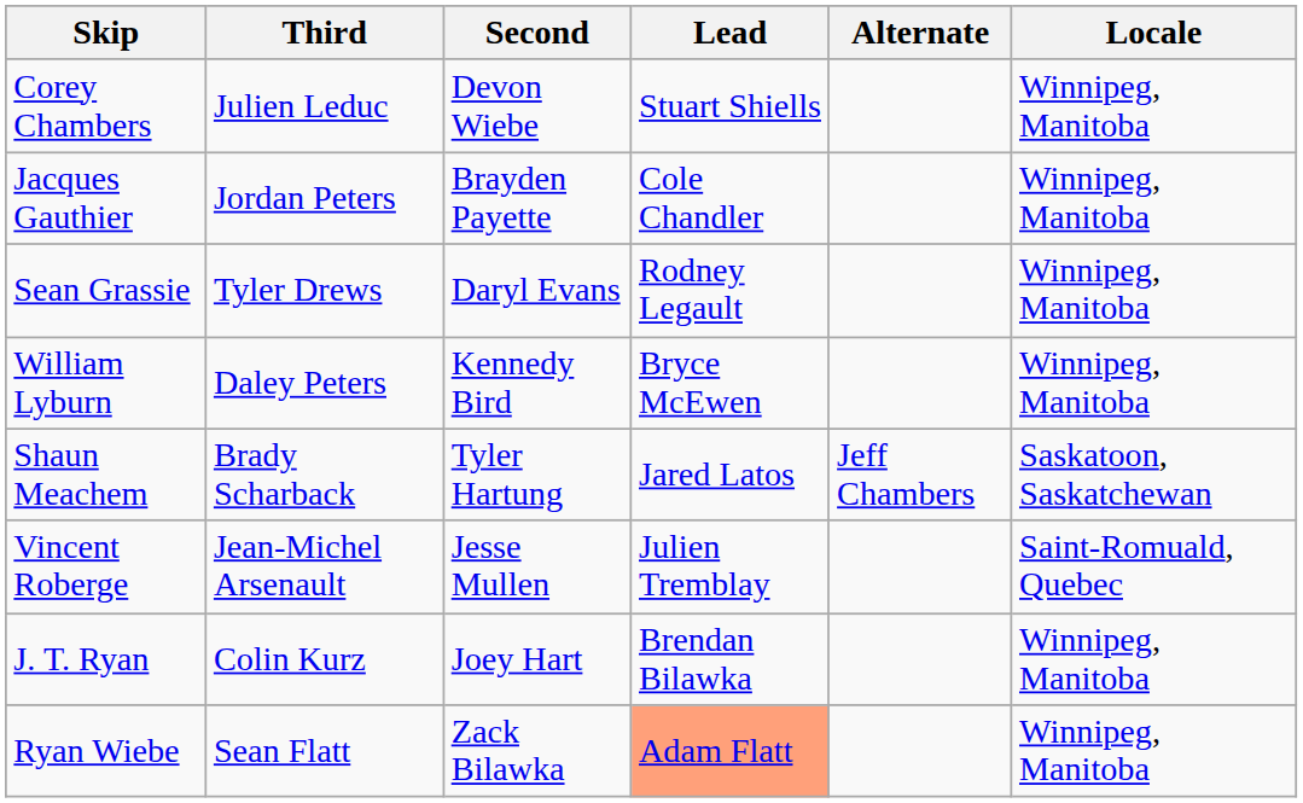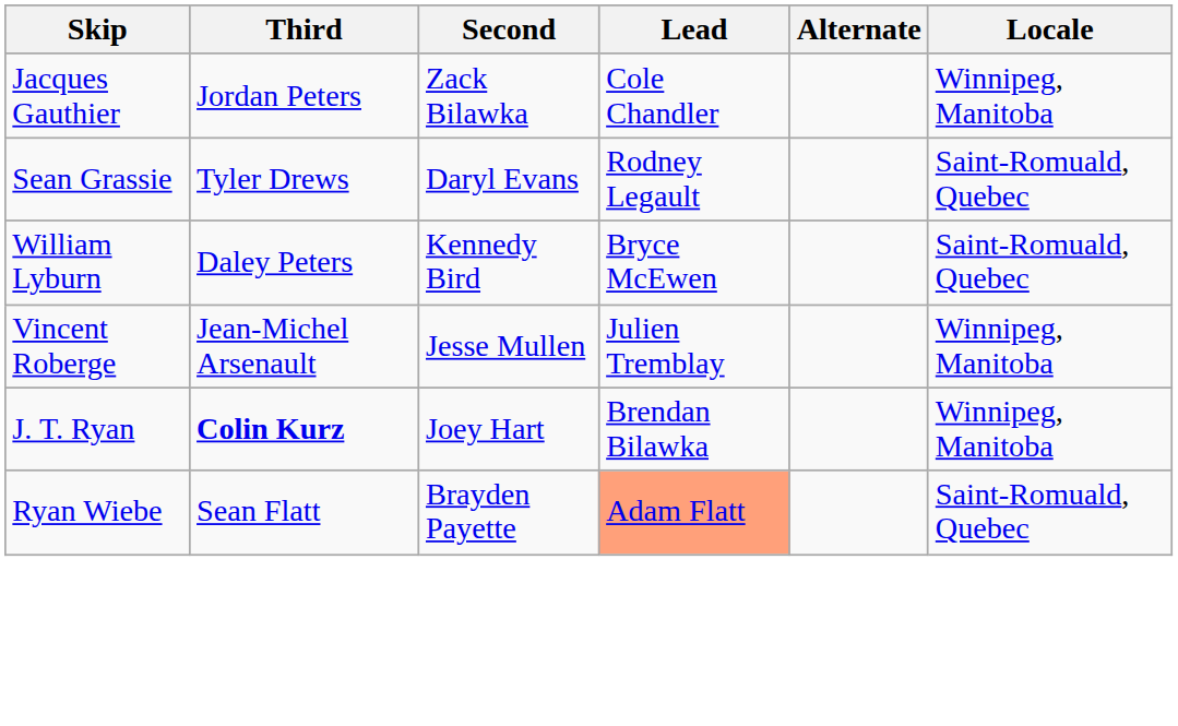 <table class="wikitable">
 <tr>
 <th scope="col">Skip</th>
 <th scope="col">Third</th>
 <th scope="col">Second</th>
 <th scope="col">Lead</th>
 <th scope="col">Alternate</th>
 <th scope="col">Locale</th>
 </tr>
 <tr>
-<td><a href='#'>Corey Chambers</a></td>
-<td><a href='#'>Julien Leduc</a></td>
-<td><a href='#'>Devon Wiebe</a></td>
-<td><a href='#'>Stuart Shiells</a></td>
-<td></td>
-<td> <a href='#'>Winnipeg</a>, <a href='#'>Manitoba</a></td>
-</tr>
-<tr>
 <td><a href='#'>Jacques Gauthier</a></td>
 <td><a href='#'>Jordan Peters</a></td>
-<td><a href='#'>Brayden Payette</a></td>
+<td><a href='#'>Zack Bilawka</a></td>
 <td><a href='#'>Cole Chandler</a></td>
 <td></td>
 <td> <a href='#'>Winnipeg</a>, <a href='#'>Manitoba</a></td>
 </tr>
 <tr>
 <td><a href='#'>Sean Grassie</a></td>
 <td><a href='#'>Tyler Drews</a></td>
 <td><a href='#'>Daryl Evans</a></td>
 <td><a href='#'>Rodney Legault</a></td>
 <td></td>
-<td> <a href='#'>Winnipeg</a>, <a href='#'>Manitoba</a></td>
+<td> <a href='#'>Saint-Romuald</a>, <a href='#'>Quebec</a></td>
 </tr>
 <tr>
 <td><a href='#'>William Lyburn</a></td>
 <td><a href='#'>Daley Peters</a></td>
 <td><a href='#'>Kennedy Bird</a></td>
 <td><a href='#'>Bryce McEwen</a></td>
 <td></td>
-<td> <a href='#'>Winnipeg</a>, <a href='#'>Manitoba</a></td>
-</tr>
-<tr>
-<td><a href='#'>Shaun Meachem</a></td>
-<td><a href='#'>Brady Scharback</a></td>
-<td><a href='#'>Tyler Hartung</a></td>
-<td><a href='#'>Jared Latos</a></td>
-<td><a href='#'>Jeff Chambers</a></td>
-<td> <a href='#'>Saskatoon</a>, <a href='#'>Saskatchewan</a></td>
+<td> <a href='#'>Saint-Romuald</a>, <a href='#'>Quebec</a></td>
 </tr>
 <tr>
 <td><a href='#'>Vincent Roberge</a></td>
 <td><a href='#'>Jean-Michel Arsenault</a></td>
 <td><a href='#'>Jesse Mullen</a></td>
 <td><a href='#'>Julien Tremblay</a></td>
 <td></td>
-<td> <a href='#'>Saint-Romuald</a>, <a href='#'>Quebec</a></td>
+<td> <a href='#'>Winnipeg</a>, <a href='#'>Manitoba</a></td>
 </tr>
 <tr>
 <td><a href='#'>J. T. Ryan</a></td>
-<td><a href='#'>Colin Kurz</a></td>
+<td><strong><a href='#'>Colin Kurz</a></strong></td>
 <td><a href='#'>Joey Hart</a></td>
 <td><a href='#'>Brendan Bilawka</a></td>
 <td></td>
 <td> <a href='#'>Winnipeg</a>, <a href='#'>Manitoba</a></td>
 </tr>
 <tr>
 <td><a href='#'>Ryan Wiebe</a></td>
 <td><a href='#'>Sean Flatt</a></td>
-<td><a href='#'>Zack Bilawka</a></td>
+<td><a href='#'>Brayden Payette</a></td>
 <td style="background: lightsalmon;"><a href='#'>Adam Flatt</a></td>
 <td></td>
-<td> <a href='#'>Winnipeg</a>, <a href='#'>Manitoba</a></td>
+<td> <a href='#'>Saint-Romuald</a>, <a href='#'>Quebec</a></td>
 </tr>
 </table>
